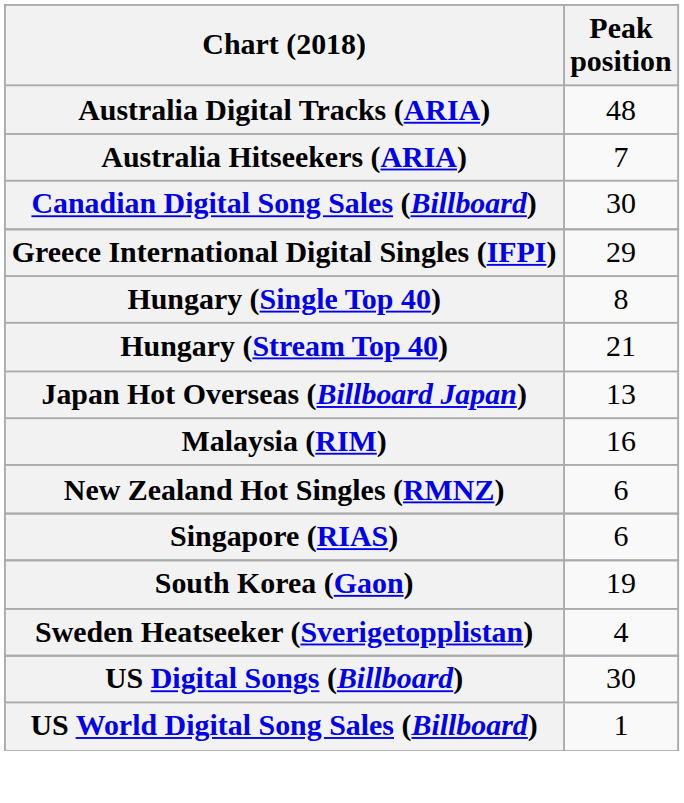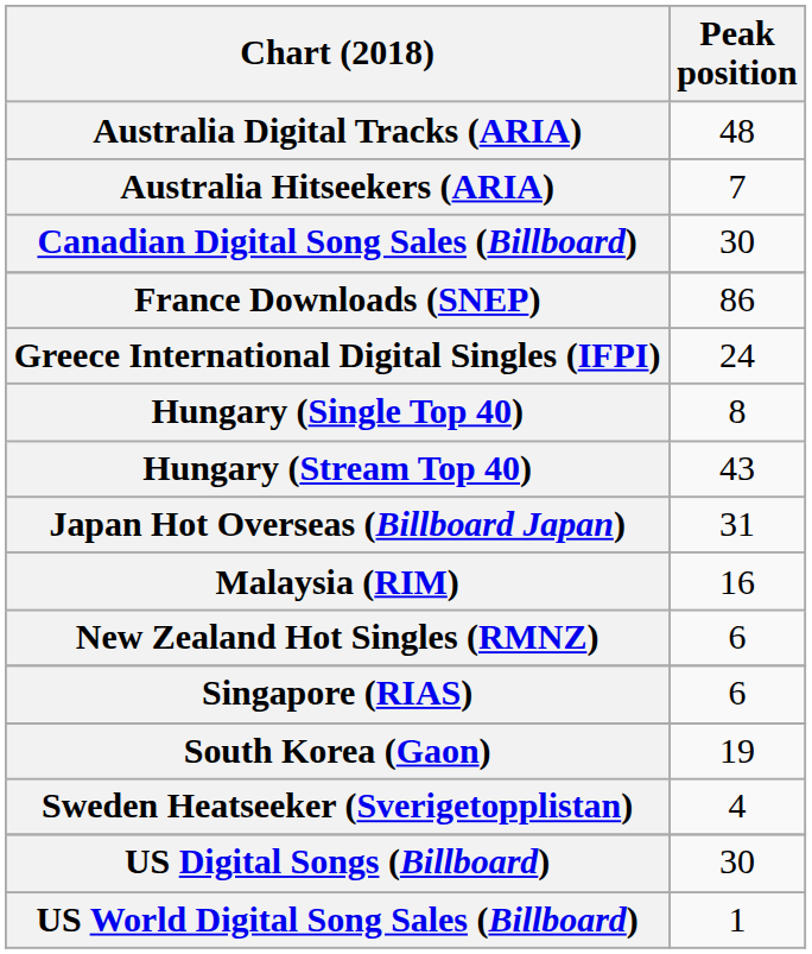 <table class="wikitable sortable plainrowheaders" style="text-align:center">
 <tr>
 <th scope="col">Chart (2018)</th>
 <th scope="col">Peak<br>position</th>
 </tr>
 <tr>
 <th scope="row">Australia Digital Tracks (<a href='#'>ARIA</a>)</th>
 <td>48</td>
 </tr>
 <tr>
 <th scope="row">Australia Hitseekers (<a href='#'>ARIA</a>)</th>
 <td>7</td>
 </tr>
 <tr>
 <th scope="row"><a href='#'>Canadian Digital Song Sales</a> (<em><a href='#'>Billboard</a></em>)</th>
 <td>30</td>
 </tr>
 <tr>
 </tr>
 <tr>
+<th scope="row">France Downloads (<a href='#'>SNEP</a>)</th>
+<td>86</td>
+</tr>
+<tr>
 <th scope="row">Greece International Digital Singles (<a href='#'>IFPI</a>)</th>
-<td>29</td>
+<td>24</td>
 </tr>
 <tr>
 <th scope="row">Hungary (<a href='#'>Single Top 40</a>)</th>
 <td>8</td>
 </tr>
 <tr>
 <th scope="row">Hungary (<a href='#'>Stream Top 40</a>)</th>
-<td>21</td>
+<td>43</td>
 </tr>
 <tr>
 <th scope="row">Japan Hot Overseas (<em><a href='#'>Billboard Japan</a></em>)</th>
-<td>13</td>
+<td>31</td>
 </tr>
 <tr>
 <th scope="row">Malaysia (<a href='#'>RIM</a>)</th>
 <td>16</td>
 </tr>
 <tr>
 <th scope="row">New Zealand Hot Singles (<a href='#'>RMNZ</a>)</th>
 <td>6</td>
 </tr>
 <tr>
 </tr>
 <tr>
 <th scope="row">Singapore (<a href='#'>RIAS</a>)</th>
 <td>6</td>
 </tr>
 <tr>
 </tr>
 <tr>
 <th scope="row">South Korea (<a href='#'>Gaon</a>)</th>
 <td>19</td>
 </tr>
 <tr>
 <th scope="row">Sweden Heatseeker (<a href='#'>Sverigetopplistan</a>)</th>
 <td>4</td>
 </tr>
 <tr>
 </tr>
 <tr>
 </tr>
 <tr>
 <th scope="row">US <a href='#'>Digital Songs</a> (<em><a href='#'>Billboard</a></em>)</th>
 <td>30</td>
 </tr>
 <tr>
 <th scope="row">US <a href='#'>World Digital Song Sales</a> (<em><a href='#'>Billboard</a></em>)</th>
 <td>1</td>
 </tr>
 </table>
